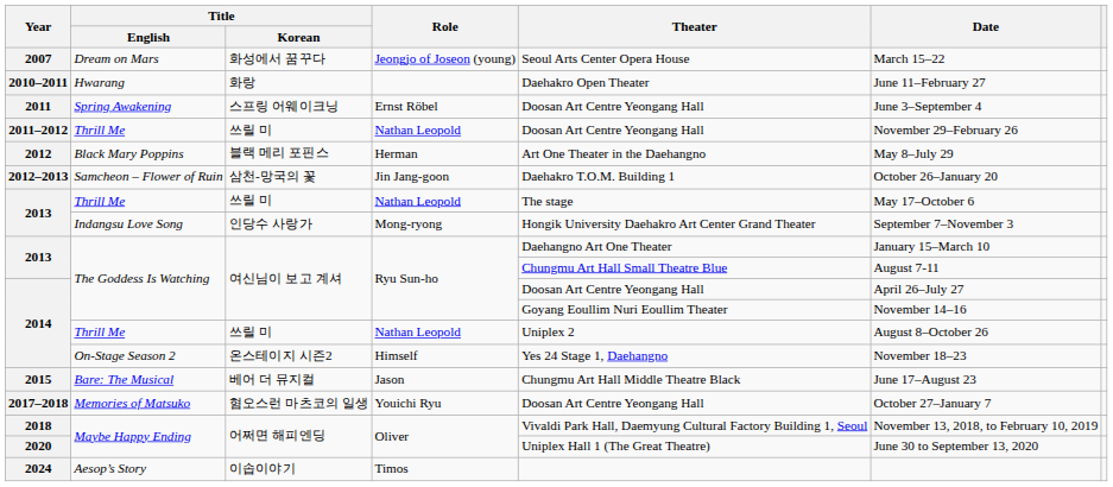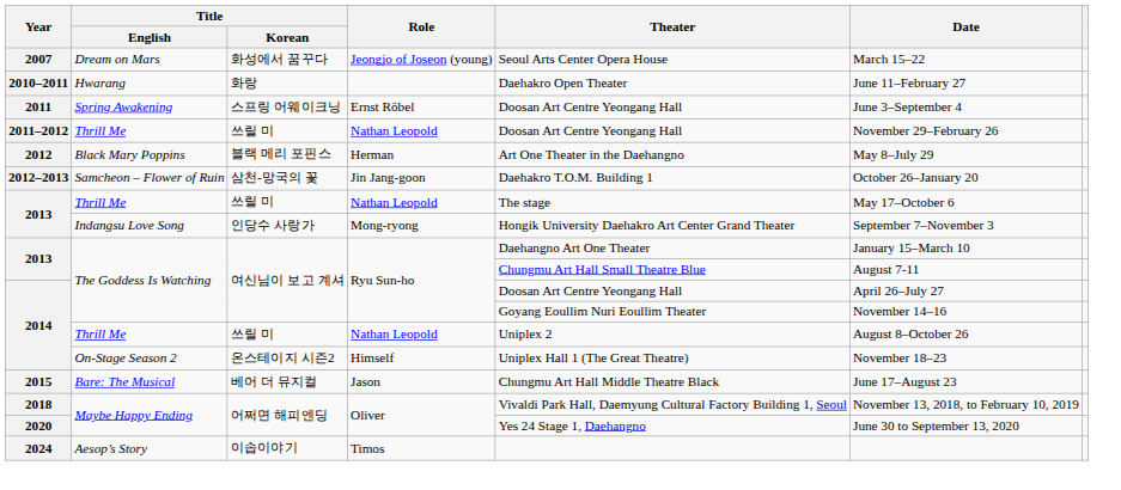 <table class="wikitable plainrowheaders sortable">
 <tr>
 <th rowspan="2">Year</th>
 <th colspan="2">Title</th>
 <th rowspan="2">Role</th>
 <th rowspan="2">Theater</th>
 <th rowspan="2">Date</th>
 <th rowspan="2" class="unsortable"></th>
 </tr>
 <tr>
 <th>English</th>
 <th>Korean</th>
 </tr>
 <tr>
 <th scope="row" rowspan="1">2007</th>
 <td><em>Dream on Mars</em></td>
 <td>화성에서 꿈꾸다</td>
 <td><a href='#'>Jeongjo of Joseon</a> (young)</td>
 <td>Seoul Arts Center Opera House</td>
 <td>March 15–22</td>
 <td></td>
 </tr>
 <tr>
 <th scope="row" rowspan="1">2010–2011</th>
 <td><em>Hwarang</em></td>
 <td>화랑</td>
 <td></td>
 <td>Daehakro Open Theater</td>
 <td>June 11–February 27</td>
 <td></td>
 </tr>
 <tr>
 <th scope="row" rowspan="1">2011</th>
 <td><em><a href='#'>Spring Awakening</a></em></td>
 <td>스프링 어웨이크닝</td>
 <td>Ernst Röbel</td>
 <td>Doosan Art Centre Yeongang Hall</td>
 <td>June 3–September 4</td>
 <td></td>
 </tr>
 <tr>
 <th scope="row" rowspan="1">2011–2012</th>
 <td><em><a href='#'>Thrill Me</a></em></td>
 <td>쓰릴 미</td>
 <td><a href='#'>Nathan Leopold</a></td>
 <td>Doosan Art Centre Yeongang Hall</td>
 <td>November 29–February 26</td>
 <td></td>
 </tr>
 <tr>
 <th scope="row">2012</th>
 <td><em>Black Mary Poppins</em></td>
 <td>블랙 메리 포핀스</td>
 <td>Herman</td>
 <td>Art One Theater in the Daehangno</td>
 <td>May 8–July 29</td>
 <td></td>
 </tr>
 <tr>
 <th scope="row" rowspan="1">2012–2013</th>
 <td><em>Samcheon – Flower of Ruin</em></td>
 <td>삼천-망국의 꽃</td>
 <td>Jin Jang-goon</td>
 <td>Daehakro T.O.M. Building 1</td>
 <td>October 26–January 20</td>
 <td></td>
 </tr>
 <tr>
 <th rowspan="2" scope="row">2013</th>
 <td><em><a href='#'>Thrill Me</a></em></td>
 <td>쓰릴 미</td>
 <td><a href='#'>Nathan Leopold</a></td>
 <td>The stage</td>
 <td>May 17–October 6</td>
 <td></td>
 </tr>
 <tr>
 <td><em>Indangsu Love Song</em></td>
 <td>인당수 사랑가</td>
 <td>Mong-ryong</td>
 <td>Hongik University Daehakro Art Center Grand Theater</td>
 <td>September 7–November 3</td>
 <td></td>
 </tr>
 <tr>
 <th rowspan="2" scope="row">2013</th>
 <td rowspan="4"><em>The Goddess Is Watching</em></td>
 <td rowspan="4">여신님이 보고 계셔</td>
 <td rowspan="4">Ryu Sun-ho</td>
 <td>Daehangno Art One Theater</td>
 <td>January 15–March 10</td>
 <td></td>
 </tr>
 <tr>
 <td><a href='#'>Chungmu Art Hall Small Theatre Blue</a></td>
 <td>August 7-11</td>
 <td></td>
 </tr>
 <tr>
 <th rowspan="4" scope="row">2014</th>
 <td>Doosan Art Centre Yeongang Hall</td>
 <td>April 26–July 27</td>
 <td></td>
 </tr>
 <tr>
 <td>Goyang Eoullim Nuri Eoullim Theater</td>
 <td>November 14–16</td>
 <td></td>
 </tr>
 <tr>
 <td><em><a href='#'>Thrill Me</a></em></td>
 <td>쓰릴 미</td>
 <td><a href='#'>Nathan Leopold</a></td>
 <td>Uniplex 2</td>
 <td>August 8–October 26</td>
 <td></td>
 </tr>
 <tr>
 <td><em>On-Stage Season 2</em></td>
 <td>온스테이지 시즌2</td>
 <td>Himself</td>
-<td>Yes 24 Stage 1, <a href='#'>Daehangno</a></td>
+<td>Uniplex Hall 1 (The Great Theatre)</td>
 <td>November 18–23</td>
 <td></td>
 </tr>
 <tr>
 <th rowspan="1" scope="row">2015</th>
 <td><em><a href='#'>Bare: The Musical</a></em></td>
 <td>베어 더 뮤지컬</td>
 <td>Jason</td>
 <td>Chungmu Art Hall Middle Theatre Black</td>
 <td>June 17–August 23</td>
 <td></td>
 </tr>
 <tr>
-<th rowspan="1" scope="row">2017–2018</th>
-<td><em><a href='#'>Memories of Matsuko</a></em></td>
-<td>혐오스런 마츠코의 일생</td>
-<td>Youichi Ryu</td>
-<td>Doosan Art Centre Yeongang Hall</td>
-<td>October 27–January 7</td>
-<td></td>
-</tr>
-<tr>
 <th scope="row" rowspan="1">2018</th>
 <td rowspan="2"><em><a href='#'>Maybe Happy Ending</a></em></td>
 <td rowspan="2">어쩌면 해피엔딩</td>
 <td rowspan="2">Oliver</td>
 <td>Vivaldi Park Hall, Daemyung Cultural Factory Building 1, <a href='#'>Seoul</a></td>
 <td>November 13, 2018, to February 10, 2019</td>
 <td></td>
 </tr>
 <tr>
 <th scope="row" rowspan="1">2020</th>
-<td>Uniplex Hall 1 (The Great Theatre)</td>
+<td>Yes 24 Stage 1, <a href='#'>Daehangno</a></td>
 <td>June 30 to September 13, 2020</td>
 <td></td>
 </tr>
 <tr>
 <th scope="row" rowspan="1">2024</th>
 <td><em>Aesop’s Story</em></td>
 <td>이솝이야기</td>
 <td>Timos</td>
 <td></td>
 <td></td>
 <td></td>
 </tr>
 </table>
